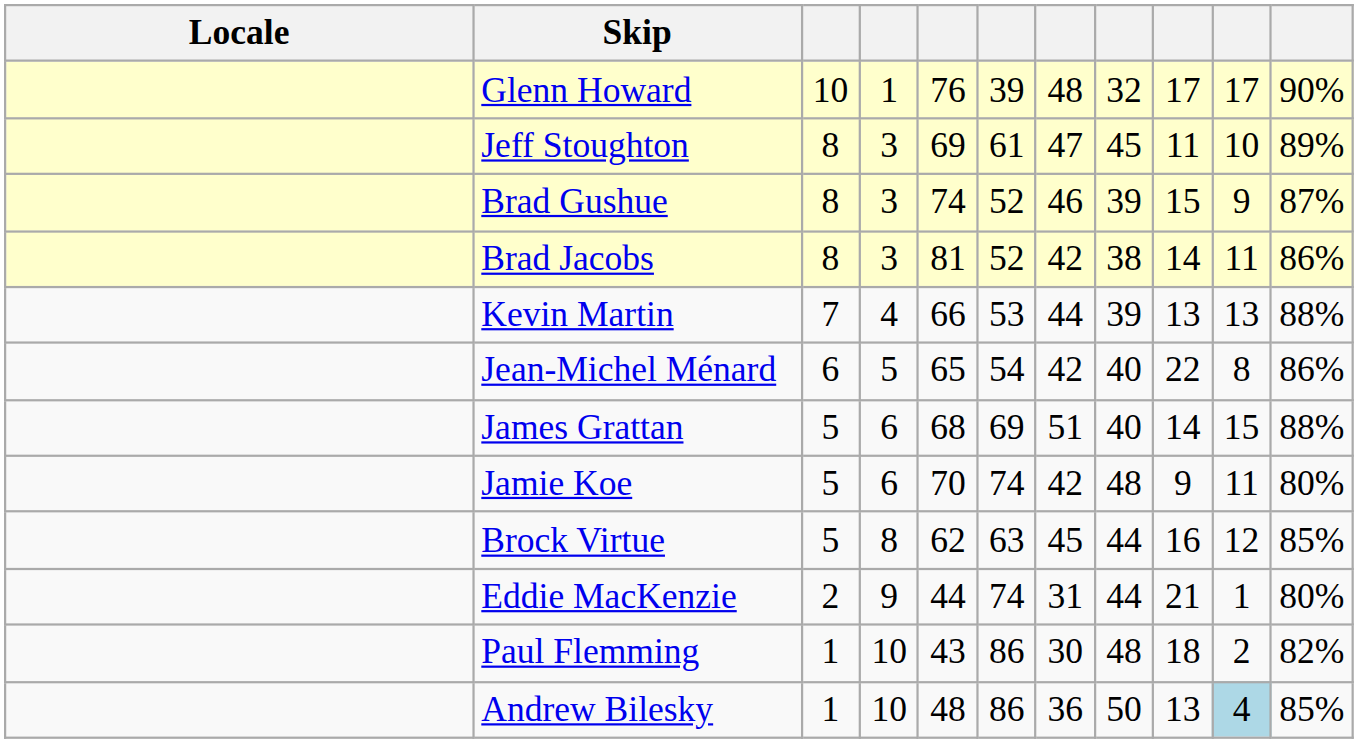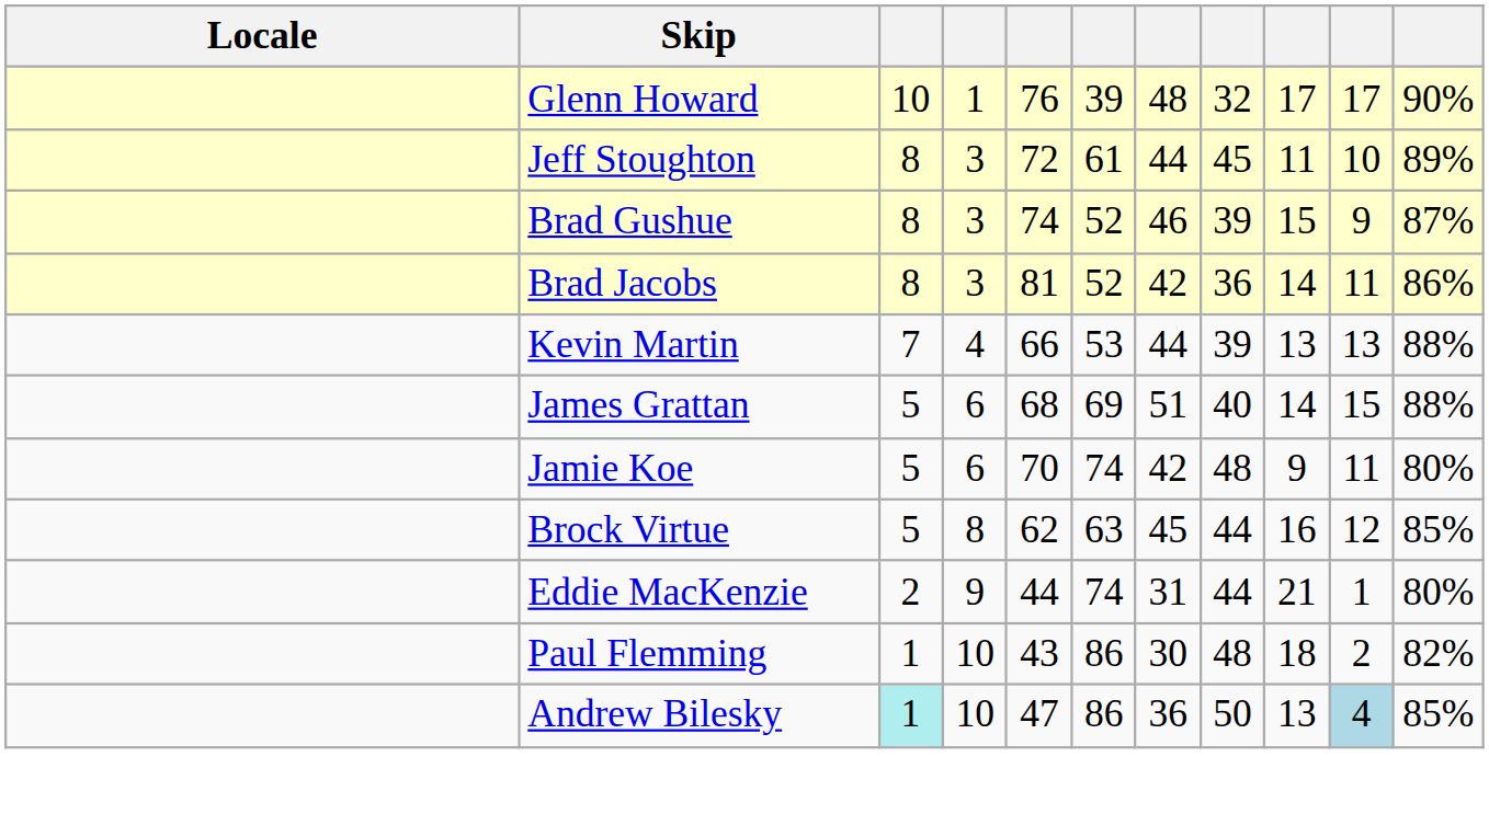 <table class=wikitable style="text-align: center;">
 <tr>
 <th width=250>Locale</th>
 <th width=160>Skip</th>
 <th width=20></th>
 <th width=20></th>
 <th width=20></th>
 <th width=20></th>
 <th width=20></th>
 <th width=20></th>
 <th width=20></th>
 <th width=20></th>
 <th width=20></th>
 </tr>
 <tr bgcolor=#ffffcc>
 <td style="text-align: left;"></td>
 <td style="text-align: left;"><a href='#'>Glenn Howard</a></td>
 <td>10</td>
 <td>1</td>
 <td>76</td>
 <td>39</td>
 <td>48</td>
 <td>32</td>
 <td>17</td>
 <td>17</td>
 <td>90%</td>
 </tr>
 <tr bgcolor=#ffffcc>
 <td style="text-align: left;"></td>
 <td style="text-align: left;"><a href='#'>Jeff Stoughton</a></td>
 <td>8</td>
 <td>3</td>
-<td>69</td>
+<td>72</td>
 <td>61</td>
-<td>47</td>
+<td>44</td>
 <td>45</td>
 <td>11</td>
 <td>10</td>
 <td>89%</td>
 </tr>
 <tr bgcolor=#ffffcc>
 <td style="text-align: left;"></td>
 <td style="text-align: left;"><a href='#'>Brad Gushue</a></td>
 <td>8</td>
 <td>3</td>
 <td>74</td>
 <td>52</td>
 <td>46</td>
 <td>39</td>
 <td>15</td>
 <td>9</td>
 <td>87%</td>
 </tr>
 <tr bgcolor=#ffffcc>
 <td style="text-align: left;"></td>
 <td style="text-align: left;"><a href='#'>Brad Jacobs</a></td>
 <td>8</td>
 <td>3</td>
 <td>81</td>
 <td>52</td>
 <td>42</td>
-<td>38</td>
+<td>36</td>
 <td>14</td>
 <td>11</td>
 <td>86%</td>
 </tr>
 <tr>
 <td style="text-align: left;"></td>
 <td style="text-align: left;"><a href='#'>Kevin Martin</a></td>
 <td>7</td>
 <td>4</td>
 <td>66</td>
 <td>53</td>
 <td>44</td>
 <td>39</td>
 <td>13</td>
 <td>13</td>
 <td>88%</td>
-</tr>
-<tr>
-<td style="text-align: left;"></td>
-<td style="text-align: left;"><a href='#'>Jean-Michel Ménard</a></td>
-<td>6</td>
-<td>5</td>
-<td>65</td>
-<td>54</td>
-<td>42</td>
-<td>40</td>
-<td>22</td>
-<td>8</td>
-<td>86%</td>
 </tr>
 <tr>
 <td style="text-align: left;"></td>
 <td style="text-align: left;"><a href='#'>James Grattan</a></td>
 <td>5</td>
 <td>6</td>
 <td>68</td>
 <td>69</td>
 <td>51</td>
 <td>40</td>
 <td>14</td>
 <td>15</td>
 <td>88%</td>
 </tr>
 <tr>
 <td style="text-align: left;"></td>
 <td style="text-align: left;"><a href='#'>Jamie Koe</a></td>
 <td>5</td>
 <td>6</td>
 <td>70</td>
 <td>74</td>
 <td>42</td>
 <td>48</td>
 <td>9</td>
 <td>11</td>
 <td>80%</td>
 </tr>
 <tr>
 <td style="text-align: left;"></td>
 <td style="text-align: left;"><a href='#'>Brock Virtue</a></td>
 <td>5</td>
 <td>8</td>
 <td>62</td>
 <td>63</td>
 <td>45</td>
 <td>44</td>
 <td>16</td>
 <td>12</td>
 <td>85%</td>
 </tr>
 <tr>
 <td style="text-align: left;"></td>
 <td style="text-align: left;"><a href='#'>Eddie MacKenzie</a></td>
 <td>2</td>
 <td>9</td>
 <td>44</td>
 <td>74</td>
 <td>31</td>
 <td>44</td>
 <td>21</td>
 <td>1</td>
 <td>80%</td>
 </tr>
 <tr>
 <td style="text-align: left;"></td>
 <td style="text-align: left;"><a href='#'>Paul Flemming</a></td>
 <td>1</td>
 <td>10</td>
 <td>43</td>
 <td>86</td>
 <td>30</td>
 <td>48</td>
 <td>18</td>
 <td>2</td>
 <td>82%</td>
 </tr>
 <tr>
 <td style="text-align: left;"></td>
 <td style="text-align: left;"><a href='#'>Andrew Bilesky</a></td>
-<td>1</td>
+<td style="background: paleturquoise;">1</td>
 <td>10</td>
-<td>48</td>
+<td>47</td>
 <td>86</td>
 <td>36</td>
 <td>50</td>
 <td>13</td>
 <td style="background: lightblue;">4</td>
 <td>85%</td>
 </tr>
 </table>
